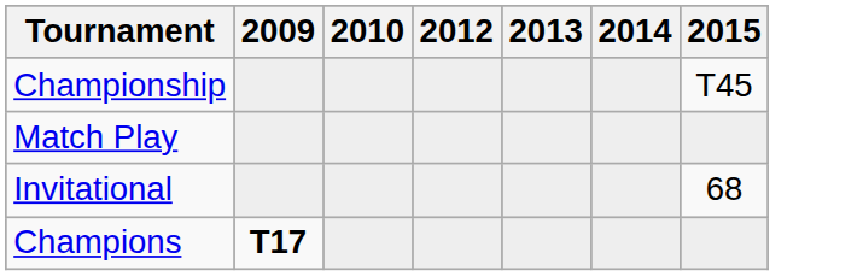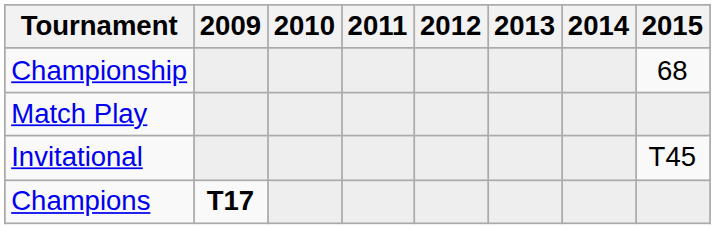 <table class="wikitable" style="text-align:center;">
 <tr>
 <th>Tournament</th>
 <th>2009</th>
 <th>2010</th>
+<th>2011</th>
 <th>2012</th>
 <th>2013</th>
 <th>2014</th>
 <th>2015</th>
 </tr>
 <tr>
 <td align="left"><a href='#'>Championship</a></td>
 <td style="background:#eeeeee;"></td>
 <td style="background:#eeeeee;"></td>
 <td style="background:#eeeeee;"></td>
 <td style="background:#eeeeee;"></td>
 <td style="background:#eeeeee;"></td>
-<td>T45</td>
+<td style="background:#eeeeee;"></td>
+<td>68</td>
 </tr>
 <tr>
 <td align="left"><a href='#'>Match Play</a></td>
+<td style="background:#eeeeee;"></td>
 <td style="background:#eeeeee;"></td>
 <td style="background:#eeeeee;"></td>
 <td style="background:#eeeeee;"></td>
 <td style="background:#eeeeee;"></td>
 <td style="background:#eeeeee;"></td>
 <td style="background:#eeeeee;"></td>
 </tr>
 <tr>
 <td align="left"><a href='#'>Invitational</a></td>
 <td style="background:#eeeeee;"></td>
 <td style="background:#eeeeee;"></td>
 <td style="background:#eeeeee;"></td>
 <td style="background:#eeeeee;"></td>
 <td style="background:#eeeeee;"></td>
-<td>68</td>
+<td style="background:#eeeeee;"></td>
+<td>T45</td>
 </tr>
 <tr>
 <td align="left"><a href='#'>Champions</a></td>
 <td><strong>T17</strong></td>
 <td style="background:#eeeeee;"></td>
 <td style="background:#eeeeee;"></td>
 <td style="background:#eeeeee;"></td>
 <td style="background:#eeeeee;"></td>
 <td style="background:#eeeeee;"></td>
+<td style="background:#eeeeee;"></td>
 </tr>
 </table>
